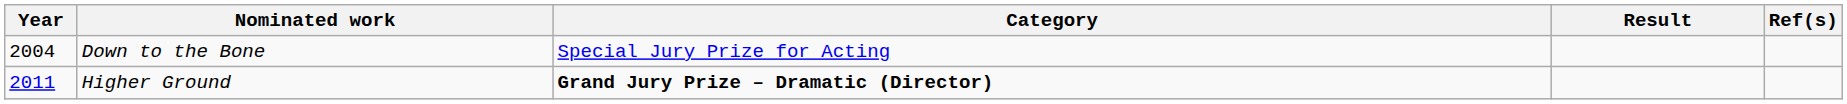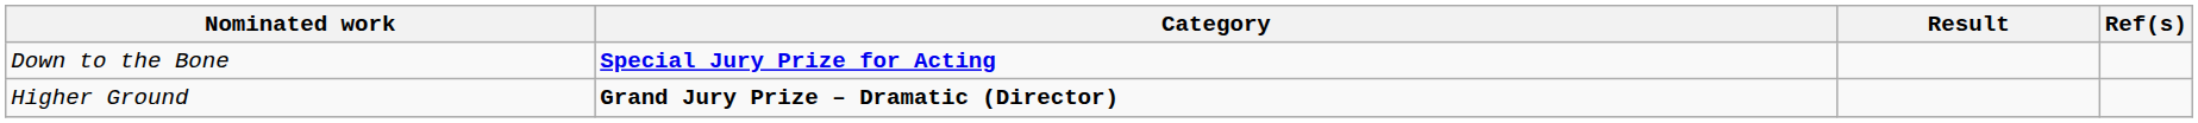 <table class="wikitable">
 <tr>
-<th width=4%>Year</th>
 <th width=27%>Nominated work</th>
 <th width=57%>Category</th>
 <th width=12%>Result</th>
 <th width=4%>Ref(s)</th>
 </tr>
 <tr>
-<td>2004</td>
 <td><em>Down to the Bone</em></td>
-<td><a href='#'>Special Jury Prize for Acting</a></td>
+<td><strong><a href='#'>Special Jury Prize for Acting</a></strong></td>
 <td></td>
 <td></td>
 </tr>
 <tr>
-<td><a href='#'>2011</a></td>
 <td><em>Higher Ground</em></td>
 <td><strong>Grand Jury Prize – Dramatic (Director)</strong></td>
 <td></td>
 <td></td>
 </tr>
 </table>
